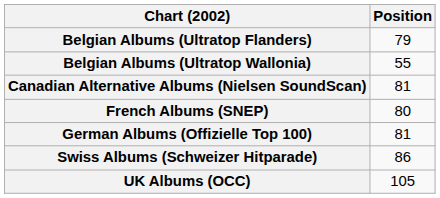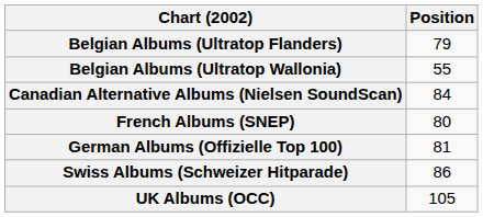 <table class="wikitable sortable plainrowheaders" style="text-align:center;">
 <tr>
 <th scope="col">Chart (2002)</th>
 <th scope="col">Position</th>
 </tr>
 <tr>
 <th scope="row">Belgian Albums (Ultratop Flanders)</th>
 <td>79</td>
 </tr>
 <tr>
 <th scope="row">Belgian Albums (Ultratop Wallonia)</th>
 <td>55</td>
 </tr>
 <tr>
 <th scope="row">Canadian Alternative Albums (Nielsen SoundScan)</th>
-<td>81</td>
+<td>84</td>
 </tr>
 <tr>
 <th scope="row">French Albums (SNEP)</th>
 <td>80</td>
 </tr>
 <tr>
 <th scope="row">German Albums (Offizielle Top 100)</th>
 <td>81</td>
 </tr>
 <tr>
 <th scope="row">Swiss Albums (Schweizer Hitparade)</th>
 <td>86</td>
 </tr>
 <tr>
 <th scope="row">UK Albums (OCC)</th>
 <td>105</td>
 </tr>
 </table>
